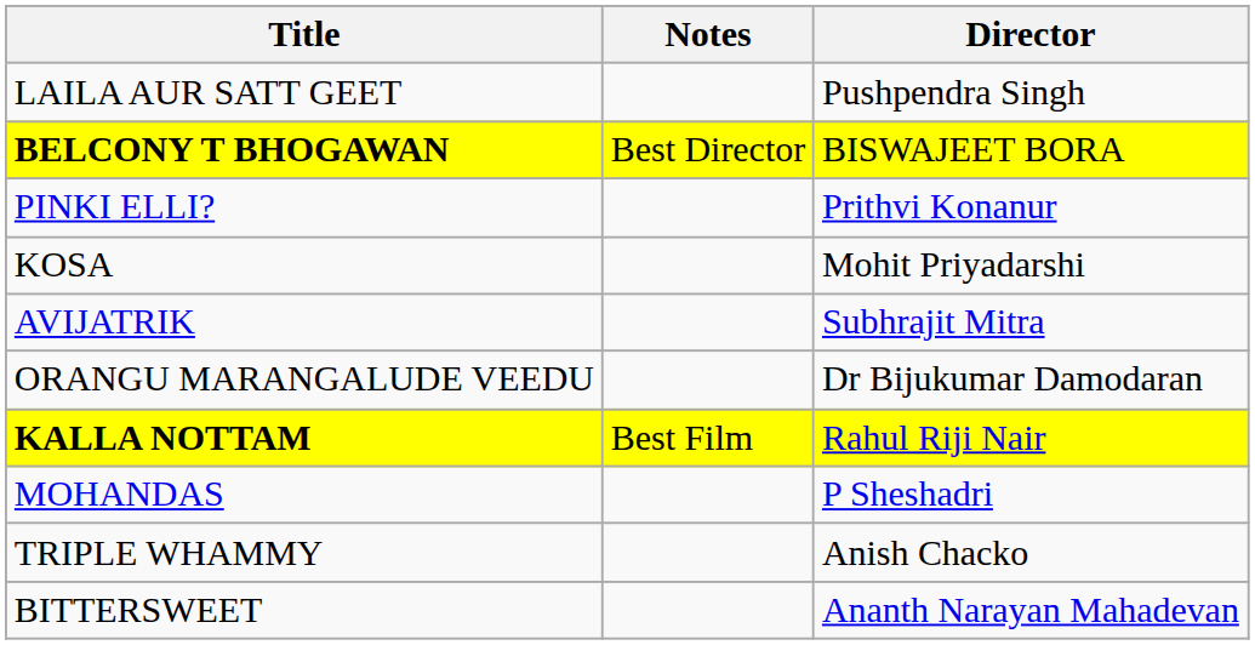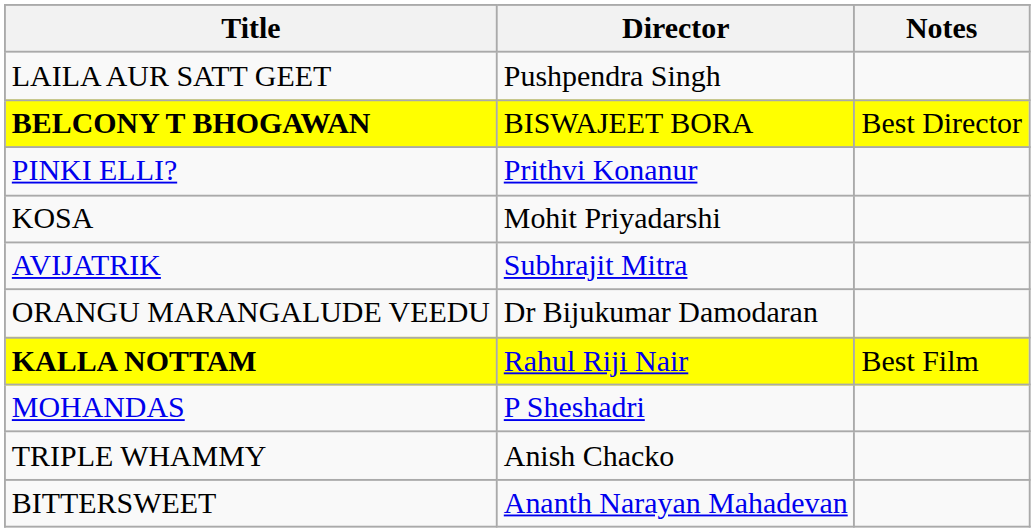 <table class="wikitable sortable">
 <tr>
 <th>Title</th>
+<th>Director</th>
 <th>Notes</th>
-<th>Director</th>
 </tr>
 <tr>
 <td>LAILA AUR SATT GEET</td>
+<td>Pushpendra Singh</td>
 <td></td>
-<td>Pushpendra Singh</td>
 </tr>
 <tr>
 <td style="background:#FFFF00"><strong>BELCONY T BHOGAWAN</strong></td>
+<td style="background:#FFFF00">BISWAJEET BORA</td>
 <td style="background:#FFFF00">Best Director</td>
-<td style="background:#FFFF00">BISWAJEET BORA</td>
 </tr>
 <tr>
 <td><a href='#'>PINKI ELLI?</a></td>
+<td><a href='#'>Prithvi Konanur</a></td>
 <td></td>
-<td><a href='#'>Prithvi Konanur</a></td>
 </tr>
 <tr>
 <td>KOSA</td>
+<td>Mohit Priyadarshi</td>
 <td></td>
-<td>Mohit Priyadarshi</td>
 </tr>
 <tr>
 <td><a href='#'>AVIJATRIK</a></td>
+<td><a href='#'>Subhrajit Mitra</a></td>
 <td></td>
-<td><a href='#'>Subhrajit Mitra</a></td>
 </tr>
 <tr>
 <td>ORANGU MARANGALUDE VEEDU</td>
+<td>Dr Bijukumar Damodaran</td>
 <td></td>
-<td>Dr Bijukumar Damodaran</td>
 </tr>
 <tr>
 <td style="background:#FFFF00"><strong>KALLA NOTTAM</strong></td>
+<td style="background:#FFFF00"><a href='#'>Rahul Riji Nair</a></td>
 <td style="background:#FFFF00">Best Film </td>
-<td style="background:#FFFF00"><a href='#'>Rahul Riji Nair</a></td>
 </tr>
 <tr>
 <td><a href='#'>MOHANDAS</a></td>
+<td><a href='#'>P Sheshadri</a></td>
 <td></td>
-<td><a href='#'>P Sheshadri</a></td>
 </tr>
 <tr>
 <td>TRIPLE WHAMMY</td>
+<td>Anish Chacko</td>
 <td></td>
-<td>Anish Chacko</td>
 </tr>
 <tr>
 <td>BITTERSWEET</td>
+<td><a href='#'>Ananth Narayan Mahadevan</a></td>
 <td></td>
-<td><a href='#'>Ananth Narayan Mahadevan</a></td>
 </tr>
 </table>
